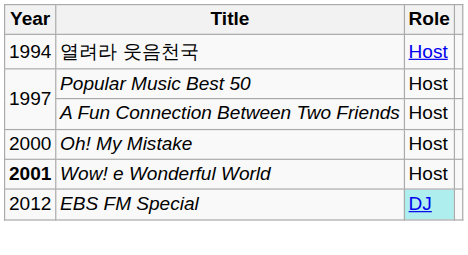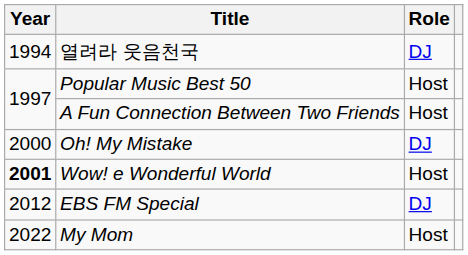 <table class="wikitable">
 <tr>
 <th scope="col">Year</th>
 <th scope="col">Title</th>
 <th scope="col">Role</th>
 <th scope="col"></th>
 </tr>
 <tr>
 <td>1994</td>
 <td>열려라 웃음천국</td>
-<td><a href='#'>Host</a></td>
+<td><a href='#'>DJ</a></td>
 <td></td>
 </tr>
 <tr>
 <td rowspan=2>1997</td>
 <td><em>Popular Music  Best 50</em></td>
 <td>Host</td>
 <td></td>
 </tr>
 <tr>
 <td><em>A Fun Connection Between Two Friends</em></td>
 <td>Host</td>
 <td></td>
 </tr>
 <tr>
 <td>2000</td>
 <td><em>Oh! My Mistake</em> </td>
-<td>Host</td>
+<td><a href='#'>DJ</a></td>
 <td></td>
 </tr>
 <tr>
 <td><strong>2001</strong></td>
 <td><em>Wow! e Wonderful World</em></td>
 <td>Host</td>
 <td></td>
 </tr>
 <tr>
 <td>2012</td>
 <td><em>EBS FM Special</em></td>
-<td style="background: paleturquoise;"><a href='#'>DJ</a></td>
+<td><a href='#'>DJ</a></td>
+<td></td>
+</tr>
+<tr>
+<td>2022</td>
+<td><em>My Mom</em></td>
+<td>Host</td>
 <td></td>
 </tr>
 </table>
